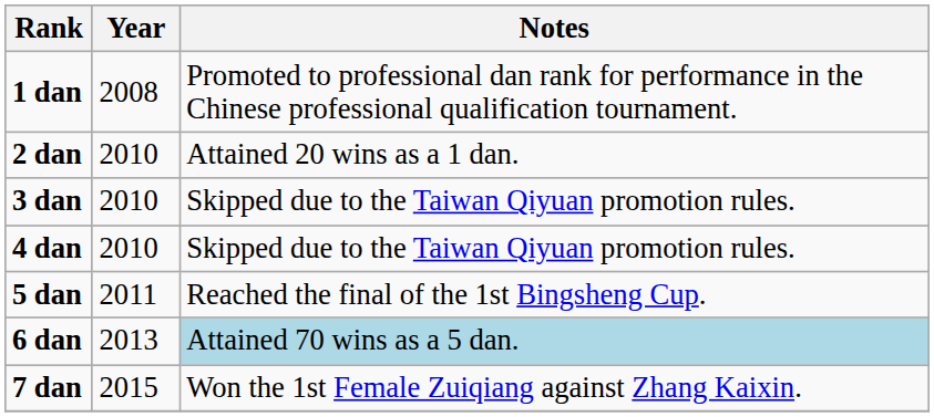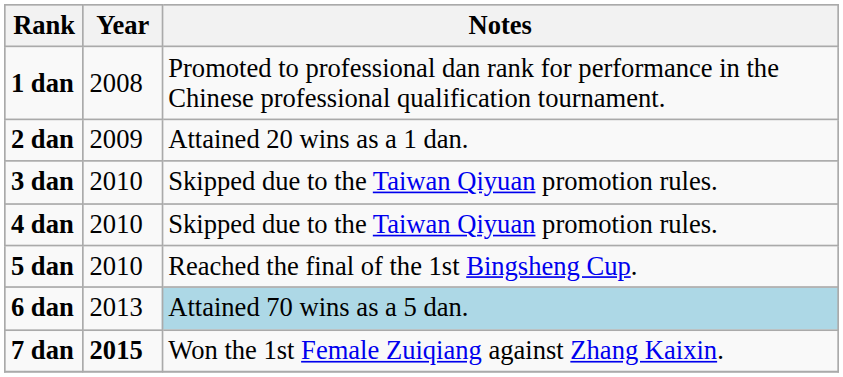 <table class="wikitable">
 <tr>
 <th width=40>Rank</th>
 <th width=40>Year</th>
 <th width=400>Notes</th>
 </tr>
 <tr>
 <td><strong>1 dan</strong></td>
 <td>2008</td>
 <td>Promoted to professional dan rank for performance in the Chinese professional qualification tournament.</td>
 </tr>
 <tr>
 <td><strong>2 dan</strong></td>
-<td>2010</td>
+<td>2009</td>
 <td>Attained 20 wins as a 1 dan.</td>
 </tr>
 <tr>
 <td><strong>3 dan</strong></td>
 <td>2010</td>
 <td>Skipped due to the <a href='#'>Taiwan Qiyuan</a> promotion rules.</td>
 </tr>
 <tr>
 <td><strong>4 dan</strong></td>
 <td>2010</td>
 <td>Skipped due to the <a href='#'>Taiwan Qiyuan</a> promotion rules.</td>
 </tr>
 <tr>
 <td><strong>5 dan</strong></td>
-<td>2011</td>
+<td>2010</td>
 <td>Reached the final of the 1st <a href='#'>Bingsheng Cup</a>.</td>
 </tr>
 <tr>
 <td><strong>6 dan</strong></td>
 <td>2013</td>
 <td style="background: lightblue;">Attained 70 wins as a 5 dan.</td>
 </tr>
 <tr>
 <td><strong>7 dan</strong></td>
-<td>2015</td>
+<td><strong>2015</strong></td>
 <td>Won the 1st <a href='#'>Female Zuiqiang</a> against <a href='#'>Zhang Kaixin</a>.</td>
 </tr>
 <tr>
 </tr>
 </table>
